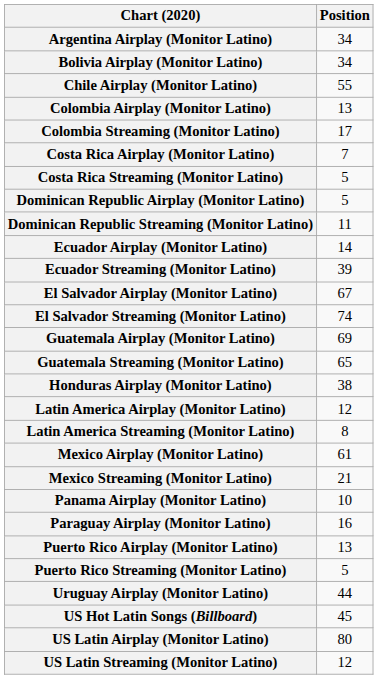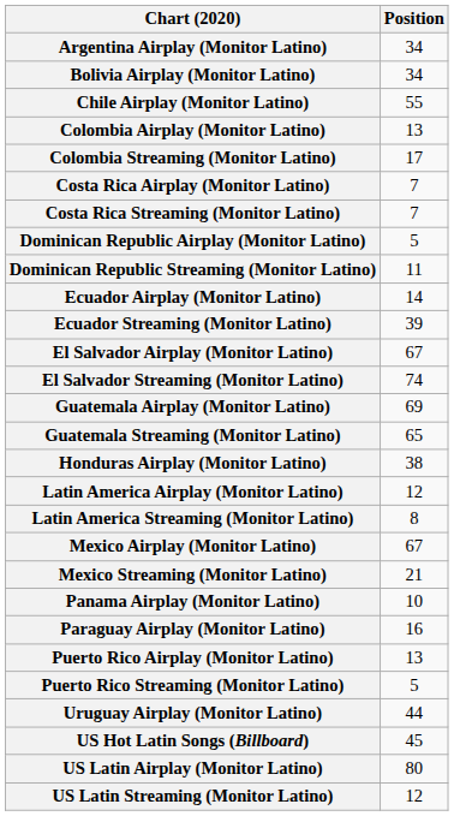 <table class="wikitable plainrowheaders sortable" style="text-align:center">
 <tr>
 <th scope="col">Chart (2020)</th>
 <th scope="col">Position</th>
 </tr>
 <tr>
 <th scope="row">Argentina Airplay (Monitor Latino)</th>
 <td>34</td>
 </tr>
 <tr>
 <th scope="row">Bolivia Airplay (Monitor Latino)</th>
 <td>34</td>
 </tr>
 <tr>
 <th scope="row">Chile Airplay (Monitor Latino)</th>
 <td>55</td>
 </tr>
 <tr>
 <th scope="row">Colombia Airplay (Monitor Latino)</th>
 <td>13</td>
 </tr>
 <tr>
 <th scope="row">Colombia Streaming (Monitor Latino)</th>
 <td>17</td>
 </tr>
 <tr>
 <th scope="row">Costa Rica Airplay (Monitor Latino)</th>
 <td>7</td>
 </tr>
 <tr>
 <th scope="row">Costa Rica Streaming (Monitor Latino)</th>
-<td>5</td>
+<td>7</td>
 </tr>
 <tr>
 <th scope="row">Dominican Republic Airplay (Monitor Latino)</th>
 <td>5</td>
 </tr>
 <tr>
 <th scope="row">Dominican Republic Streaming (Monitor Latino)</th>
 <td>11</td>
 </tr>
 <tr>
 <th scope="row">Ecuador Airplay (Monitor Latino)</th>
 <td>14</td>
 </tr>
 <tr>
 <th scope="row">Ecuador Streaming (Monitor Latino)</th>
 <td>39</td>
 </tr>
 <tr>
 <th scope="row">El Salvador Airplay (Monitor Latino)</th>
 <td>67</td>
 </tr>
 <tr>
 <th scope="row">El Salvador Streaming (Monitor Latino)</th>
 <td>74</td>
 </tr>
 <tr>
 <th scope="row">Guatemala Airplay (Monitor Latino)</th>
 <td>69</td>
 </tr>
 <tr>
 <th scope="row">Guatemala Streaming (Monitor Latino)</th>
 <td>65</td>
 </tr>
 <tr>
 <th scope="row">Honduras Airplay (Monitor Latino)</th>
 <td>38</td>
 </tr>
 <tr>
 <th scope="row">Latin America Airplay (Monitor Latino)</th>
 <td>12</td>
 </tr>
 <tr>
 <th scope="row">Latin America Streaming (Monitor Latino)</th>
 <td>8</td>
 </tr>
 <tr>
 <th scope="row">Mexico Airplay (Monitor Latino)</th>
-<td>61</td>
+<td>67</td>
 </tr>
 <tr>
 <th scope="row">Mexico Streaming (Monitor Latino)</th>
 <td>21</td>
 </tr>
 <tr>
 <th scope="row">Panama Airplay (Monitor Latino)</th>
 <td>10</td>
 </tr>
 <tr>
 <th scope="row">Paraguay Airplay (Monitor Latino)</th>
 <td>16</td>
 </tr>
 <tr>
 <th scope="row">Puerto Rico Airplay (Monitor Latino)</th>
 <td>13</td>
 </tr>
 <tr>
 <th scope="row">Puerto Rico Streaming (Monitor Latino)</th>
 <td>5</td>
 </tr>
 <tr>
 <th scope="row">Uruguay Airplay (Monitor Latino)</th>
 <td>44</td>
 </tr>
 <tr>
 <th scope="row">US Hot Latin Songs (<em>Billboard</em>)</th>
 <td>45</td>
 </tr>
 <tr>
 <th scope="row">US Latin Airplay (Monitor Latino)</th>
 <td>80</td>
 </tr>
 <tr>
 <th scope="row">US Latin Streaming (Monitor Latino)</th>
 <td>12</td>
 </tr>
 </table>
